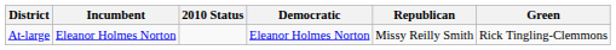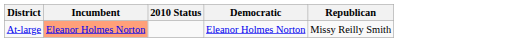 <table class="wikitable">
 <tr>
 <th>District</th>
 <th>Incumbent</th>
 <th>2010 Status</th>
 <th>Democratic</th>
 <th>Republican</th>
-<th>Green</th>
 </tr>
 <tr>
 <td><a href='#'>At-large</a></td>
-<td><a href='#'>Eleanor Holmes Norton</a></td>
+<td style="background: lightsalmon;"><a href='#'>Eleanor Holmes Norton</a></td>
 <td></td>
 <td><a href='#'>Eleanor Holmes Norton</a></td>
 <td>Missy Reilly Smith</td>
-<td>Rick Tingling-Clemmons</td>
 </tr>
 </table>
